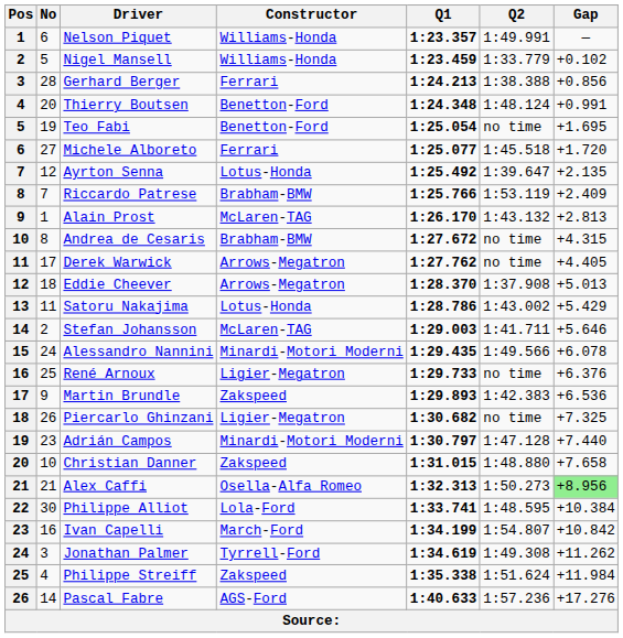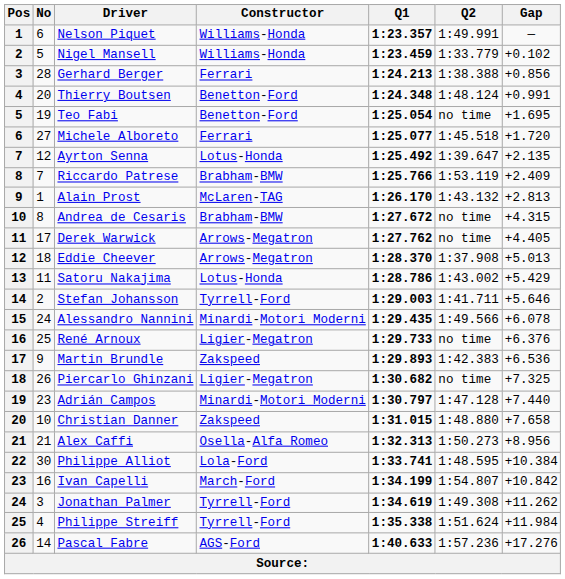 <table class="wikitable sortable" style="font-size: 95%;">
 <tr>
 <th>Pos</th>
 <th>No</th>
 <th>Driver</th>
 <th>Constructor</th>
 <th>Q1</th>
 <th>Q2</th>
 <th>Gap</th>
 </tr>
 <tr>
 <th>1</th>
 <td>6</td>
 <td> <a href='#'>Nelson Piquet</a></td>
 <td><a href='#'>Williams</a>-<a href='#'>Honda</a></td>
 <td><strong>1:23.357</strong></td>
 <td>1:49.991</td>
 <td align="center">—</td>
 </tr>
 <tr>
 <th>2</th>
 <td>5</td>
 <td> <a href='#'>Nigel Mansell</a></td>
 <td><a href='#'>Williams</a>-<a href='#'>Honda</a></td>
 <td><strong>1:23.459</strong></td>
 <td>1:33.779</td>
 <td>+0.102</td>
 </tr>
 <tr>
 <th>3</th>
 <td>28</td>
 <td> <a href='#'>Gerhard Berger</a></td>
 <td><a href='#'>Ferrari</a></td>
 <td><strong>1:24.213</strong></td>
 <td>1:38.388</td>
 <td>+0.856</td>
 </tr>
 <tr>
 <th>4</th>
 <td>20</td>
 <td> <a href='#'>Thierry Boutsen</a></td>
 <td><a href='#'>Benetton</a>-<a href='#'>Ford</a></td>
 <td><strong>1:24.348</strong></td>
 <td>1:48.124</td>
 <td>+0.991</td>
 </tr>
 <tr>
 <th>5</th>
 <td>19</td>
 <td> <a href='#'>Teo Fabi</a></td>
 <td><a href='#'>Benetton</a>-<a href='#'>Ford</a></td>
 <td><strong>1:25.054</strong></td>
 <td>no time</td>
 <td>+1.695</td>
 </tr>
 <tr>
 <th>6</th>
 <td>27</td>
 <td> <a href='#'>Michele Alboreto</a></td>
 <td><a href='#'>Ferrari</a></td>
 <td><strong>1:25.077</strong></td>
 <td>1:45.518</td>
 <td>+1.720</td>
 </tr>
 <tr>
 <th>7</th>
 <td>12</td>
 <td> <a href='#'>Ayrton Senna</a></td>
 <td><a href='#'>Lotus</a>-<a href='#'>Honda</a></td>
 <td><strong>1:25.492</strong></td>
 <td>1:39.647</td>
 <td>+2.135</td>
 </tr>
 <tr>
 <th>8</th>
 <td>7</td>
 <td> <a href='#'>Riccardo Patrese</a></td>
 <td><a href='#'>Brabham</a>-<a href='#'>BMW</a></td>
 <td><strong>1:25.766</strong></td>
 <td>1:53.119</td>
 <td>+2.409</td>
 </tr>
 <tr>
 <th>9</th>
 <td>1</td>
 <td> <a href='#'>Alain Prost</a></td>
 <td><a href='#'>McLaren</a>-<a href='#'>TAG</a></td>
 <td><strong>1:26.170</strong></td>
 <td>1:43.132</td>
 <td>+2.813</td>
 </tr>
 <tr>
 <th>10</th>
 <td>8</td>
 <td> <a href='#'>Andrea de Cesaris</a></td>
 <td><a href='#'>Brabham</a>-<a href='#'>BMW</a></td>
 <td><strong>1:27.672</strong></td>
 <td>no time</td>
 <td>+4.315</td>
 </tr>
 <tr>
 <th>11</th>
 <td>17</td>
 <td> <a href='#'>Derek Warwick</a></td>
 <td><a href='#'>Arrows</a>-<a href='#'>Megatron</a></td>
 <td><strong>1:27.762</strong></td>
 <td>no time</td>
 <td>+4.405</td>
 </tr>
 <tr>
 <th>12</th>
 <td>18</td>
 <td> <a href='#'>Eddie Cheever</a></td>
 <td><a href='#'>Arrows</a>-<a href='#'>Megatron</a></td>
 <td><strong>1:28.370</strong></td>
 <td>1:37.908</td>
 <td>+5.013</td>
 </tr>
 <tr>
 <th>13</th>
 <td>11</td>
 <td> <a href='#'>Satoru Nakajima</a></td>
 <td><a href='#'>Lotus</a>-<a href='#'>Honda</a></td>
 <td><strong>1:28.786</strong></td>
 <td>1:43.002</td>
 <td>+5.429</td>
 </tr>
 <tr>
 <th>14</th>
 <td>2</td>
 <td> <a href='#'>Stefan Johansson</a></td>
-<td><a href='#'>McLaren</a>-<a href='#'>TAG</a></td>
+<td><a href='#'>Tyrrell</a>-<a href='#'>Ford</a></td>
 <td><strong>1:29.003</strong></td>
 <td>1:41.711</td>
 <td>+5.646</td>
 </tr>
 <tr>
 <th>15</th>
 <td>24</td>
 <td> <a href='#'>Alessandro Nannini</a></td>
 <td><a href='#'>Minardi</a>-<a href='#'>Motori Moderni</a></td>
 <td><strong>1:29.435</strong></td>
 <td>1:49.566</td>
 <td>+6.078</td>
 </tr>
 <tr>
 <th>16</th>
 <td>25</td>
 <td> <a href='#'>René Arnoux</a></td>
 <td><a href='#'>Ligier</a>-<a href='#'>Megatron</a></td>
 <td><strong>1:29.733</strong></td>
 <td>no time</td>
 <td>+6.376</td>
 </tr>
 <tr>
 <th>17</th>
 <td>9</td>
 <td> <a href='#'>Martin Brundle</a></td>
 <td><a href='#'>Zakspeed</a></td>
 <td><strong>1:29.893</strong></td>
 <td>1:42.383</td>
 <td>+6.536</td>
 </tr>
 <tr>
 <th>18</th>
 <td>26</td>
 <td> <a href='#'>Piercarlo Ghinzani</a></td>
 <td><a href='#'>Ligier</a>-<a href='#'>Megatron</a></td>
 <td><strong>1:30.682</strong></td>
 <td>no time</td>
 <td>+7.325</td>
 </tr>
 <tr>
 <th>19</th>
 <td>23</td>
 <td> <a href='#'>Adrián Campos</a></td>
 <td><a href='#'>Minardi</a>-<a href='#'>Motori Moderni</a></td>
 <td><strong>1:30.797</strong></td>
 <td>1:47.128</td>
 <td>+7.440</td>
 </tr>
 <tr>
 <th>20</th>
 <td>10</td>
 <td> <a href='#'>Christian Danner</a></td>
 <td><a href='#'>Zakspeed</a></td>
 <td><strong>1:31.015</strong></td>
 <td>1:48.880</td>
 <td>+7.658</td>
 </tr>
 <tr>
 <th>21</th>
 <td>21</td>
 <td> <a href='#'>Alex Caffi</a></td>
 <td><a href='#'>Osella</a>-<a href='#'>Alfa Romeo</a></td>
 <td><strong>1:32.313</strong></td>
 <td>1:50.273</td>
-<td style="background: lightgreen;">+8.956</td>
+<td>+8.956</td>
 </tr>
 <tr>
 <th>22</th>
 <td>30</td>
 <td> <a href='#'>Philippe Alliot</a></td>
 <td><a href='#'>Lola</a>-<a href='#'>Ford</a></td>
 <td><strong>1:33.741</strong></td>
 <td>1:48.595</td>
 <td>+10.384</td>
 </tr>
 <tr>
 <th>23</th>
 <td>16</td>
 <td> <a href='#'>Ivan Capelli</a></td>
 <td><a href='#'>March</a>-<a href='#'>Ford</a></td>
 <td><strong>1:34.199</strong></td>
 <td>1:54.807</td>
 <td>+10.842</td>
 </tr>
 <tr>
 <th>24</th>
 <td>3</td>
 <td> <a href='#'>Jonathan Palmer</a></td>
 <td><a href='#'>Tyrrell</a>-<a href='#'>Ford</a></td>
 <td><strong>1:34.619</strong></td>
 <td>1:49.308</td>
 <td>+11.262</td>
 </tr>
 <tr>
 <th>25</th>
 <td>4</td>
 <td> <a href='#'>Philippe Streiff</a></td>
-<td><a href='#'>Zakspeed</a></td>
+<td><a href='#'>Tyrrell</a>-<a href='#'>Ford</a></td>
 <td><strong>1:35.338</strong></td>
 <td>1:51.624</td>
 <td>+11.984</td>
 </tr>
 <tr>
 <th>26</th>
 <td>14</td>
 <td> <a href='#'>Pascal Fabre</a></td>
 <td><a href='#'>AGS</a>-<a href='#'>Ford</a></td>
 <td><strong>1:40.633</strong></td>
 <td>1:57.236</td>
 <td>+17.276</td>
 </tr>
 <tr>
 <th colspan="8">Source:</th>
 </tr>
 </table>
